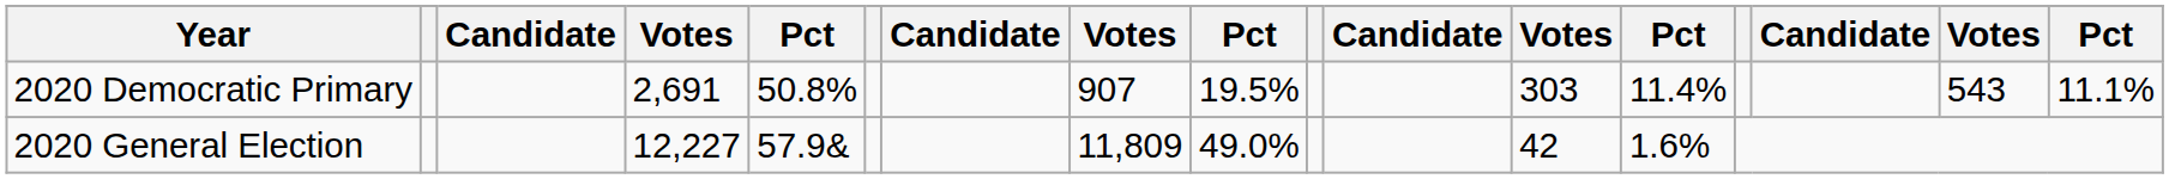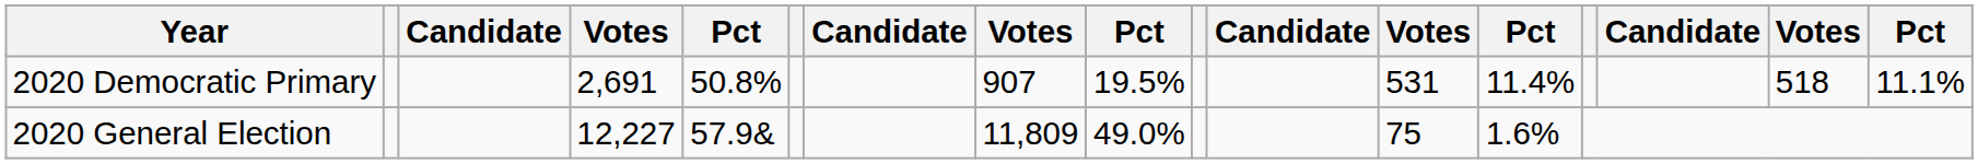 <table class="wikitable" style="margin:0.5em ; font-size:95%">
 <tr>
 <th>Year</th>
 <th></th>
 <th>Candidate</th>
 <th>Votes</th>
 <th>Pct</th>
 <th></th>
 <th>Candidate</th>
 <th>Votes</th>
 <th>Pct</th>
 <th></th>
 <th>Candidate</th>
 <th>Votes</th>
 <th>Pct</th>
 <th></th>
 <th>Candidate</th>
 <th>Votes</th>
 <th>Pct</th>
 </tr>
 <tr>
 <td>2020 Democratic Primary</td>
 <td></td>
 <td></td>
 <td>2,691</td>
 <td>50.8%</td>
 <td></td>
 <td></td>
 <td>907</td>
 <td>19.5%</td>
 <td></td>
 <td></td>
-<td>303</td>
+<td>531</td>
 <td>11.4%</td>
 <td></td>
 <td></td>
-<td>543</td>
+<td>518</td>
 <td>11.1%</td>
 </tr>
 <tr>
 <td>2020 General Election</td>
 <td></td>
 <td></td>
 <td>12,227</td>
 <td>57.9&</td>
 <td></td>
 <td></td>
 <td>11,809</td>
 <td>49.0%</td>
 <td></td>
 <td></td>
-<td>42</td>
+<td>75</td>
 <td>1.6%</td>
 </tr>
 </table>
